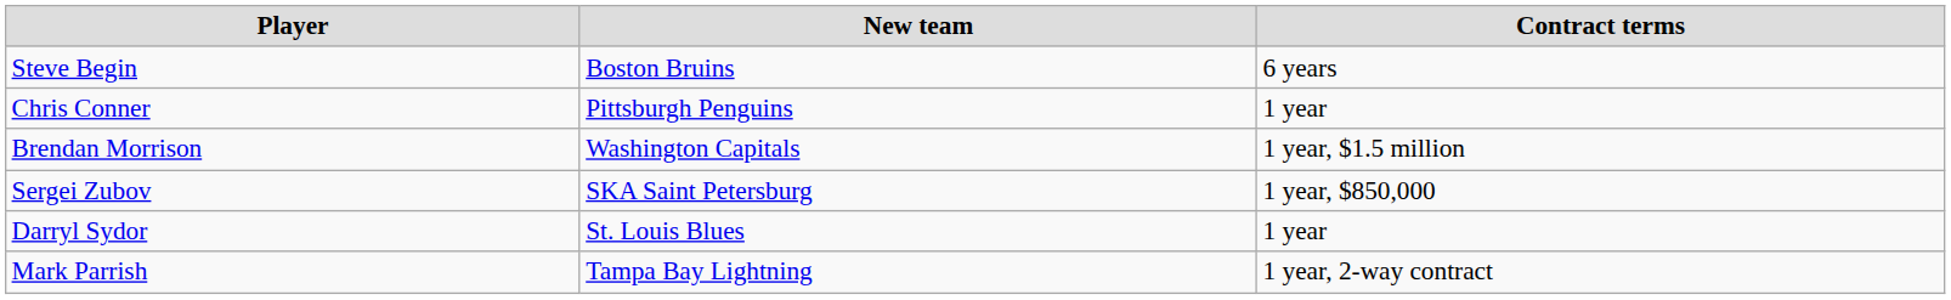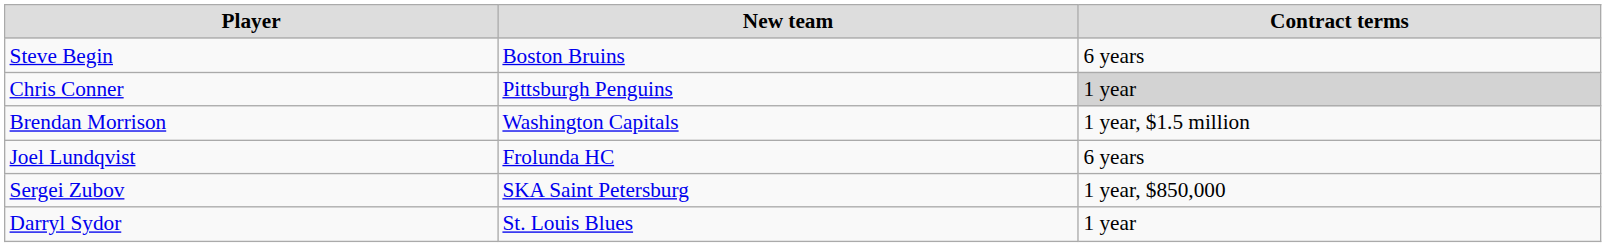 <table class="wikitable" width=95%>
 <tr align="center"  bgcolor="#dddddd">
 <td><strong>Player</strong></td>
 <td><strong>New team</strong></td>
 <td><strong>Contract terms</strong></td>
 </tr>
 <tr>
 <td><a href='#'>Steve Begin</a></td>
 <td><a href='#'>Boston Bruins</a></td>
 <td>6 years</td>
 </tr>
 <tr>
 <td><a href='#'>Chris Conner</a></td>
 <td><a href='#'>Pittsburgh Penguins</a></td>
-<td>1 year</td>
+<td style="background: lightgrey;">1 year</td>
 </tr>
 <tr>
 <td><a href='#'>Brendan Morrison</a></td>
 <td><a href='#'>Washington Capitals</a></td>
 <td>1 year, $1.5 million</td>
+</tr>
+<tr>
+<td><a href='#'>Joel Lundqvist</a></td>
+<td><a href='#'>Frolunda HC</a></td>
+<td>6 years</td>
 </tr>
 <tr>
 <td><a href='#'>Sergei Zubov</a></td>
 <td><a href='#'>SKA Saint Petersburg</a></td>
 <td>1 year, $850,000</td>
 </tr>
 <tr>
 <td><a href='#'>Darryl Sydor</a></td>
 <td><a href='#'>St. Louis Blues</a></td>
 <td>1 year</td>
 </tr>
-<tr>
-<td><a href='#'>Mark Parrish</a></td>
-<td><a href='#'>Tampa Bay Lightning</a></td>
-<td>1 year, 2-way contract</td>
-</tr>
 </table>
